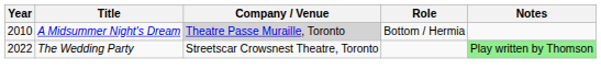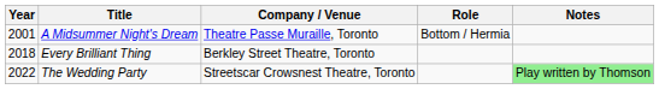 <table class="wikitable sortable">
 <tr>
 <th>Year</th>
 <th>Title</th>
 <th>Company / Venue</th>
 <th>Role</th>
 <th class="unsortable">Notes</th>
 </tr>
 <tr>
-<td>2010</td>
+<td>2001</td>
 <td data-sort-value="Midsummer Night's Dream, A"><em><a href='#'>A Midsummer Night's Dream</a></em></td>
-<td style="background: lightgrey;"><a href='#'>Theatre Passe Muraille</a>, Toronto</td>
+<td><a href='#'>Theatre Passe Muraille</a>, Toronto</td>
 <td>Bottom / Hermia</td>
+<td></td>
+</tr>
+<tr>
+<td>2018</td>
+<td><em>Every Brilliant Thing</em></td>
+<td>Berkley Street Theatre, Toronto</td>
+<td></td>
 <td></td>
 </tr>
 <tr>
 <td>2022</td>
 <td data-sort-value="Wedding Party, The"><em>The Wedding Party</em></td>
 <td>Streetscar Crowsnest Theatre, Toronto</td>
 <td></td>
 <td style="background: lightgreen;">Play written by Thomson</td>
 </tr>
 </table>
